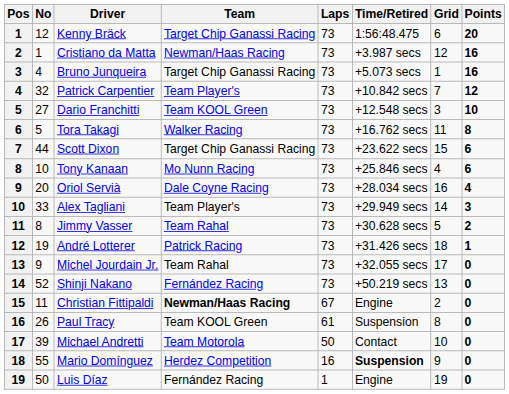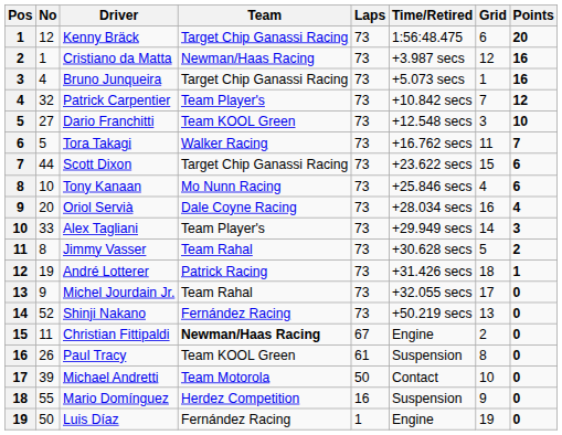 <table class="wikitable" style="font-size:95%;">
 <tr>
 <th>Pos</th>
 <th>No</th>
 <th>Driver</th>
 <th>Team</th>
 <th>Laps</th>
 <th>Time/Retired</th>
 <th>Grid</th>
 <th>Points</th>
 </tr>
 <tr>
 <th>1</th>
 <td>12</td>
 <td> <a href='#'>Kenny Bräck</a></td>
 <td><a href='#'>Target Chip Ganassi Racing</a></td>
 <td>73</td>
 <td>1:56:48.475</td>
 <td>6</td>
 <td><strong>20</strong></td>
 </tr>
 <tr>
 <th>2</th>
 <td>1</td>
 <td> <a href='#'>Cristiano da Matta</a></td>
 <td><a href='#'>Newman/Haas Racing</a></td>
 <td>73</td>
 <td>+3.987 secs</td>
 <td>12</td>
 <td><strong>16</strong></td>
 </tr>
 <tr>
 <th>3</th>
 <td>4</td>
 <td> <a href='#'>Bruno Junqueira</a></td>
 <td>Target Chip Ganassi Racing</td>
 <td>73</td>
 <td>+5.073 secs</td>
 <td>1</td>
 <td><strong>16</strong></td>
 </tr>
 <tr>
 <th>4</th>
 <td>32</td>
 <td> <a href='#'>Patrick Carpentier</a></td>
 <td><a href='#'>Team Player's</a></td>
 <td>73</td>
 <td>+10.842 secs</td>
 <td>7</td>
 <td><strong>12</strong></td>
 </tr>
 <tr>
 <th>5</th>
 <td>27</td>
 <td> <a href='#'>Dario Franchitti</a></td>
 <td><a href='#'>Team KOOL Green</a></td>
 <td>73</td>
 <td>+12.548 secs</td>
 <td>3</td>
 <td><strong>10</strong></td>
 </tr>
 <tr>
 <th>6</th>
 <td>5</td>
 <td> <a href='#'>Tora Takagi</a></td>
 <td><a href='#'>Walker Racing</a></td>
 <td>73</td>
 <td>+16.762 secs</td>
 <td>11</td>
-<td><strong>8</strong></td>
+<td><strong>7</strong></td>
 </tr>
 <tr>
 <th>7</th>
 <td>44</td>
 <td> <a href='#'>Scott Dixon</a></td>
 <td>Target Chip Ganassi Racing</td>
 <td>73</td>
 <td>+23.622 secs</td>
 <td>15</td>
 <td><strong>6</strong></td>
 </tr>
 <tr>
 <th>8</th>
 <td>10</td>
 <td> <a href='#'>Tony Kanaan</a></td>
 <td><a href='#'>Mo Nunn Racing</a></td>
 <td>73</td>
 <td>+25.846 secs</td>
 <td>4</td>
 <td><strong>6</strong></td>
 </tr>
 <tr>
 <th>9</th>
 <td>20</td>
 <td> <a href='#'>Oriol Servià</a></td>
 <td><a href='#'>Dale Coyne Racing</a></td>
 <td>73</td>
 <td>+28.034 secs</td>
 <td>16</td>
 <td><strong>4</strong></td>
 </tr>
 <tr>
 <th>10</th>
 <td>33</td>
 <td> <a href='#'>Alex Tagliani</a></td>
 <td>Team Player's</td>
 <td>73</td>
 <td>+29.949 secs</td>
 <td>14</td>
 <td><strong>3</strong></td>
 </tr>
 <tr>
 <th>11</th>
 <td>8</td>
 <td> <a href='#'>Jimmy Vasser</a></td>
 <td><a href='#'>Team Rahal</a></td>
 <td>73</td>
 <td>+30.628 secs</td>
 <td>5</td>
 <td><strong>2</strong></td>
 </tr>
 <tr>
 <th>12</th>
 <td>19</td>
 <td> <a href='#'>André Lotterer</a></td>
 <td><a href='#'>Patrick Racing</a></td>
 <td>73</td>
 <td>+31.426 secs</td>
 <td>18</td>
 <td><strong>1</strong></td>
 </tr>
 <tr>
 <th>13</th>
 <td>9</td>
 <td> <a href='#'>Michel Jourdain Jr.</a></td>
 <td>Team Rahal</td>
 <td>73</td>
 <td>+32.055 secs</td>
 <td>17</td>
 <td><strong>0</strong></td>
 </tr>
 <tr>
 <th>14</th>
 <td>52</td>
 <td> <a href='#'>Shinji Nakano</a></td>
 <td><a href='#'>Fernández Racing</a></td>
 <td>73</td>
 <td>+50.219 secs</td>
 <td>13</td>
 <td><strong>0</strong></td>
 </tr>
 <tr>
 <th>15</th>
 <td>11</td>
 <td> <a href='#'>Christian Fittipaldi</a></td>
 <td><strong>Newman/Haas Racing</strong></td>
 <td>67</td>
 <td>Engine</td>
 <td>2</td>
 <td><strong>0</strong></td>
 </tr>
 <tr>
 <th>16</th>
 <td>26</td>
 <td> <a href='#'>Paul Tracy</a></td>
 <td>Team KOOL Green</td>
 <td>61</td>
 <td>Suspension</td>
 <td>8</td>
 <td><strong>0</strong></td>
 </tr>
 <tr>
 <th>17</th>
 <td>39</td>
 <td> <a href='#'>Michael Andretti</a></td>
 <td><a href='#'>Team Motorola</a></td>
 <td>50</td>
 <td>Contact</td>
 <td>10</td>
 <td><strong>0</strong></td>
 </tr>
 <tr>
 <th>18</th>
 <td>55</td>
 <td> <a href='#'>Mario Domínguez</a></td>
 <td><a href='#'>Herdez Competition</a></td>
 <td>16</td>
-<td><strong>Suspension</strong></td>
+<td>Suspension</td>
 <td>9</td>
 <td><strong>0</strong></td>
 </tr>
 <tr>
 <th>19</th>
 <td>50</td>
 <td> <a href='#'>Luis Díaz</a></td>
 <td>Fernández Racing</td>
 <td>1</td>
 <td>Engine</td>
 <td>19</td>
 <td><strong>0</strong></td>
 </tr>
 </table>
